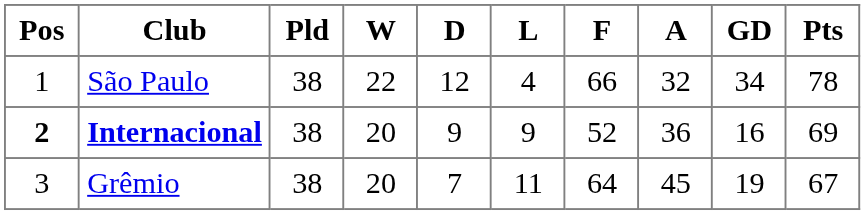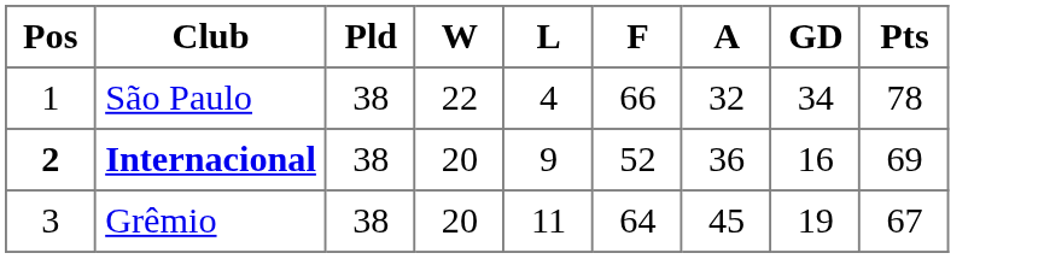 <table class="toccolours" border="1" cellpadding="4" cellspacing="0" style="text-align:center; border-collapse: collapse; margin:0;">
 <tr>
 <th width=30>Pos</th>
 <th>Club</th>
 <th width=30>Pld</th>
 <th width=30>W</th>
-<th width=30>D</th>
 <th width=30>L</th>
 <th width=30>F</th>
 <th width=30>A</th>
 <th width=30>GD</th>
 <th width=30>Pts</th>
 </tr>
 <tr>
 <td>1</td>
 <td align=left><a href='#'>São Paulo</a></td>
 <td>38</td>
 <td>22</td>
-<td>12</td>
 <td>4</td>
 <td>66</td>
 <td>32</td>
 <td>34</td>
 <td>78</td>
 </tr>
 <tr>
 <td><strong>2</strong></td>
 <td align=left><strong><a href='#'>Internacional</a></strong></td>
 <td>38</td>
 <td>20</td>
 <td>9</td>
-<td>9</td>
 <td>52</td>
 <td>36</td>
 <td>16</td>
 <td>69</td>
 </tr>
 <tr>
 <td>3</td>
 <td align=left><a href='#'>Grêmio</a></td>
 <td>38</td>
 <td>20</td>
-<td>7</td>
 <td>11</td>
 <td>64</td>
 <td>45</td>
 <td>19</td>
 <td>67</td>
 </tr>
 </table>
